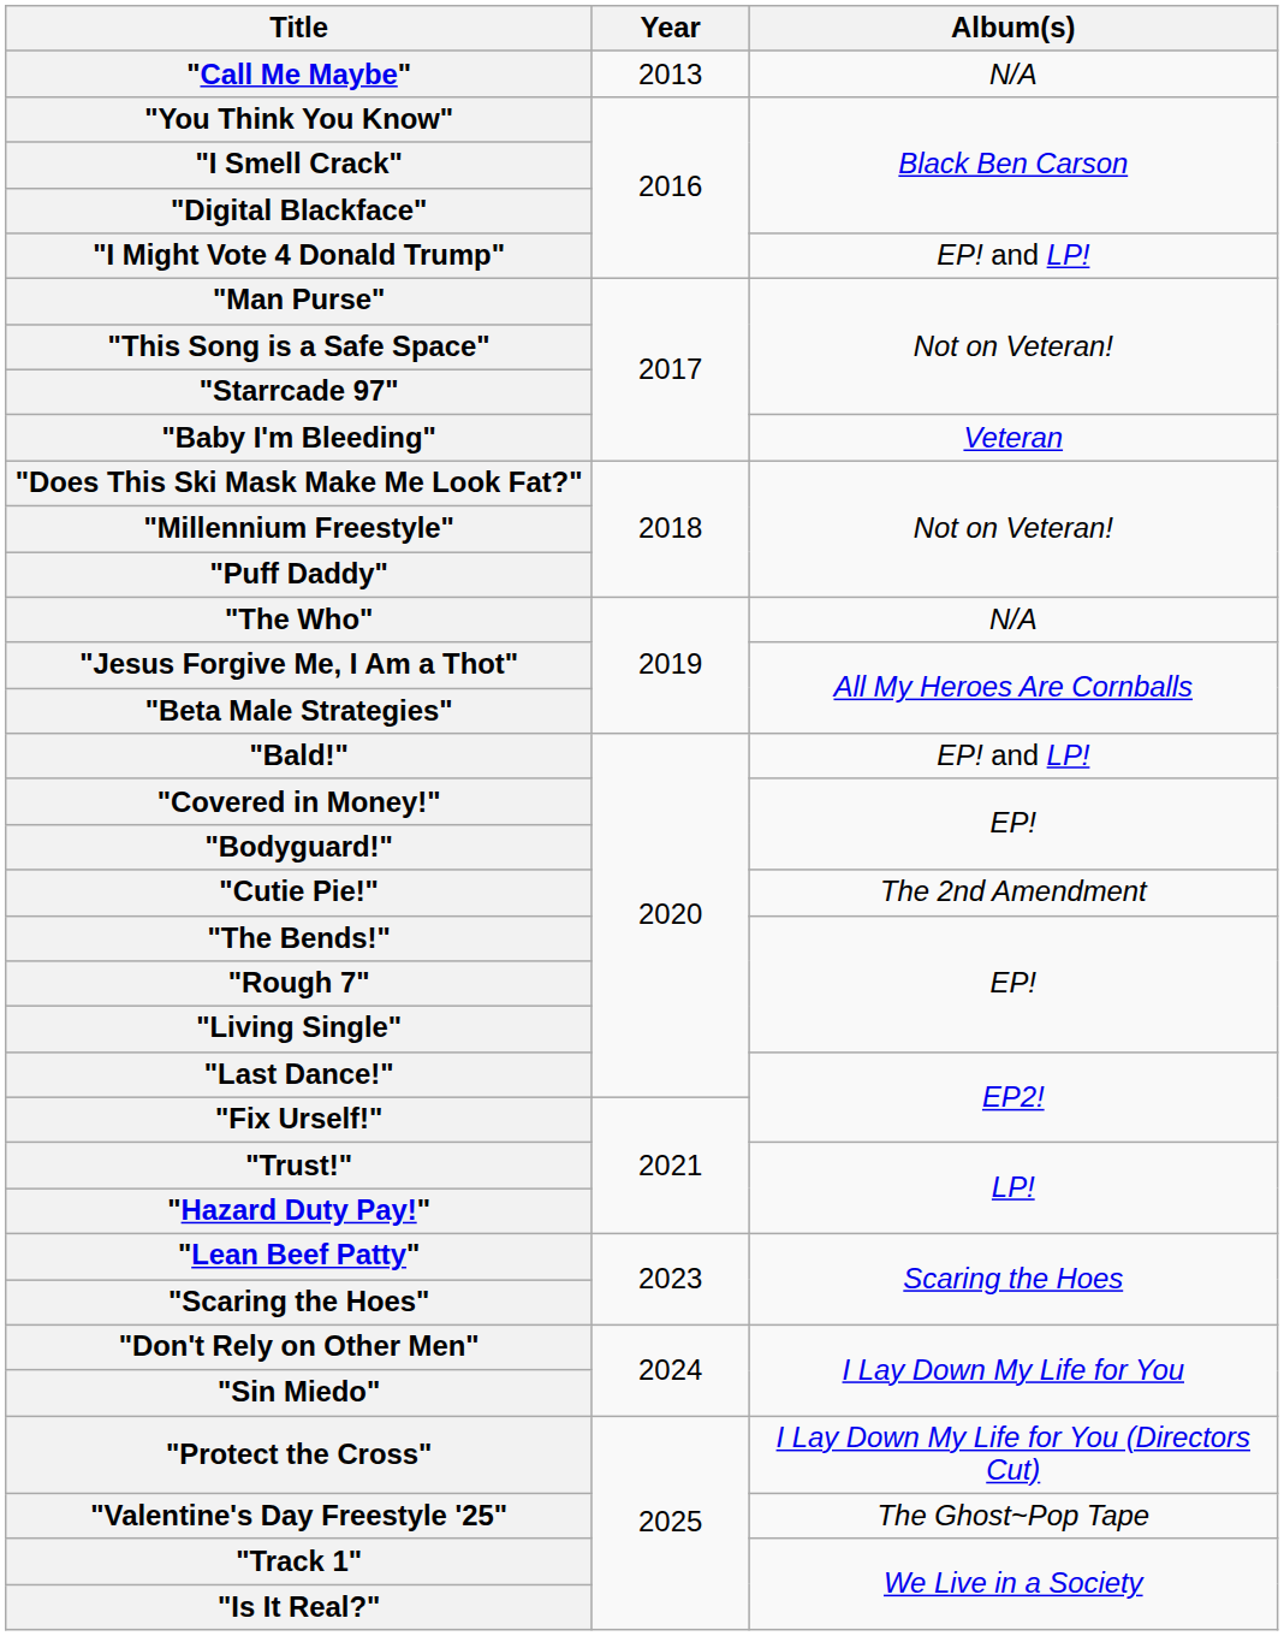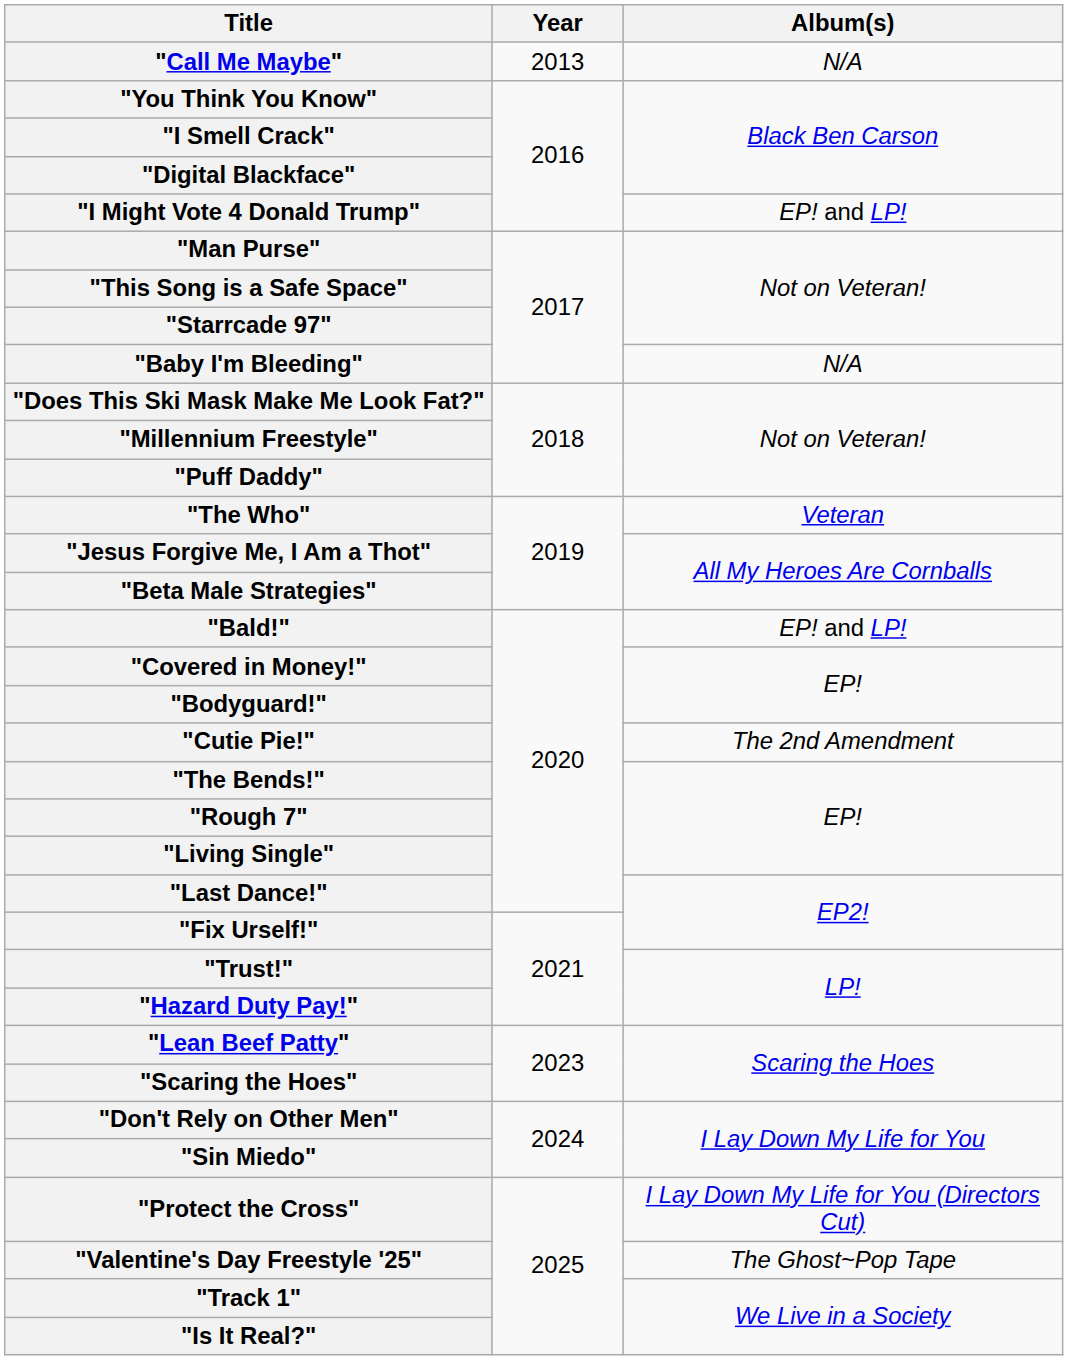 <table class="wikitable plainrowheaders" style="text-align:center;">
 <tr>
 <th scope="col" rowspan="1" style="width:20em;">Title</th>
 <th scope="col" rowspan="1" style="width:5em;">Year</th>
 <th scope="col" rowspan="1" style="width:18em;">Album(s)</th>
 </tr>
 <tr>
 <th scope="row">"<a href='#'>Call Me Maybe</a>"</th>
 <td>2013</td>
 <td><em>N/A</em></td>
 </tr>
 <tr>
 <th scope="row">"You Think You Know"</th>
 <td rowspan="4">2016</td>
 <td rowspan="3"><em><a href='#'>Black Ben Carson</a></em></td>
 </tr>
 <tr>
 <th scope="row">"I Smell Crack"</th>
 </tr>
 <tr>
 <th scope="row">"Digital Blackface"</th>
 </tr>
 <tr>
 <th scope="row">"I Might Vote 4 Donald Trump"<br></th>
 <td><em>EP!</em> and <em><a href='#'>LP!</a></em></td>
 </tr>
 <tr>
 <th scope="row">"Man Purse"</th>
 <td rowspan="4">2017</td>
 <td rowspan="3"><em>Not on Veteran!</em></td>
 </tr>
 <tr>
 <th scope="row">"This Song is a Safe Space"<br></th>
 </tr>
 <tr>
 <th scope="row">"Starrcade 97" <br></th>
 </tr>
 <tr>
 <th scope="row">"Baby I'm Bleeding"</th>
-<td><em><a href='#'>Veteran</a></em></td>
+<td><em>N/A</em></td>
 </tr>
 <tr>
 <th scope="row">"Does This Ski Mask Make Me Look Fat?"<br></th>
 <td rowspan="3">2018</td>
 <td rowspan="3"><em>Not on Veteran!</em></td>
 </tr>
 <tr>
 <th scope="row">"Millennium Freestyle"</th>
 </tr>
 <tr>
 <th scope="row">"Puff Daddy"<br></th>
 </tr>
 <tr>
 <th scope="row">"The Who"<br></th>
 <td rowspan="3">2019</td>
-<td><em>N/A</em></td>
+<td><em><a href='#'>Veteran</a></em></td>
 </tr>
 <tr>
 <th scope="row">"Jesus Forgive Me, I Am a Thot"</th>
 <td rowspan="2"><em><a href='#'>All My Heroes Are Cornballs</a></em></td>
 </tr>
 <tr>
 <th scope="row">"Beta Male Strategies"</th>
 </tr>
 <tr>
 <th scope="row">"Bald!"<br></th>
 <td rowspan="8">2020</td>
 <td><em>EP!</em> and <em><a href='#'>LP!</a></em></td>
 </tr>
 <tr>
 <th scope="row">"Covered in Money!"</th>
 <td rowspan="2"><em>EP!</em></td>
 </tr>
 <tr>
 <th scope="row">"Bodyguard!"</th>
 </tr>
 <tr>
 <th scope="row">"Cutie Pie!"</th>
 <td rowspan="1"><em>The 2nd Amendment</em></td>
 </tr>
 <tr>
 <th scope="row">"The Bends!"</th>
 <td rowspan="3"><em>EP!</em></td>
 </tr>
 <tr>
 <th scope="row">"Rough 7"<br></th>
 </tr>
 <tr>
 <th scope="row">"Living Single"</th>
 </tr>
 <tr>
 <th scope="row">"Last Dance!"</th>
 <td rowspan="2"><em><a href='#'>EP2!</a></em></td>
 </tr>
 <tr>
 <th scope="row">"Fix Urself!"</th>
 <td rowspan="3">2021</td>
 </tr>
 <tr>
 <th scope="row">"Trust!"</th>
 <td rowspan="2"><em><a href='#'>LP!</a></em></td>
 </tr>
 <tr>
 <th scope="row">"<a href='#'>Hazard Duty Pay!</a>"</th>
 </tr>
 <tr>
 <th scope="row">"<a href='#'>Lean Beef Patty</a>"<br></th>
 <td rowspan="2">2023</td>
 <td rowspan="2"><em><a href='#'>Scaring the Hoes</a></em></td>
 </tr>
 <tr>
 <th scope="row">"Scaring the Hoes"<br></th>
 </tr>
 <tr>
 <th scope="row">"Don't Rely on Other Men"<br></th>
 <td rowspan="2">2024</td>
 <td rowspan="2"><em><a href='#'>I Lay Down My Life for You</a></em></td>
 </tr>
 <tr>
 <th scope="row">"Sin Miedo"</th>
 </tr>
 <tr>
 <th scope="row">"Protect the Cross"<br></th>
 <td rowspan="4">2025</td>
 <td><em><a href='#'>I Lay Down My Life for You (Directors Cut)</a></em></td>
 </tr>
 <tr>
 <th scope="row">"Valentine's Day Freestyle '25"<br></th>
 <td><em>The Ghost~Pop Tape</em></td>
 </tr>
 <tr>
 <th scope="row">"Track 1"<br></th>
 <td rowspan="2"><em><a href='#'>We Live in a Society</a></em></td>
 </tr>
 <tr>
 <th scope="row">"Is It Real?"<br></th>
 </tr>
 </table>
